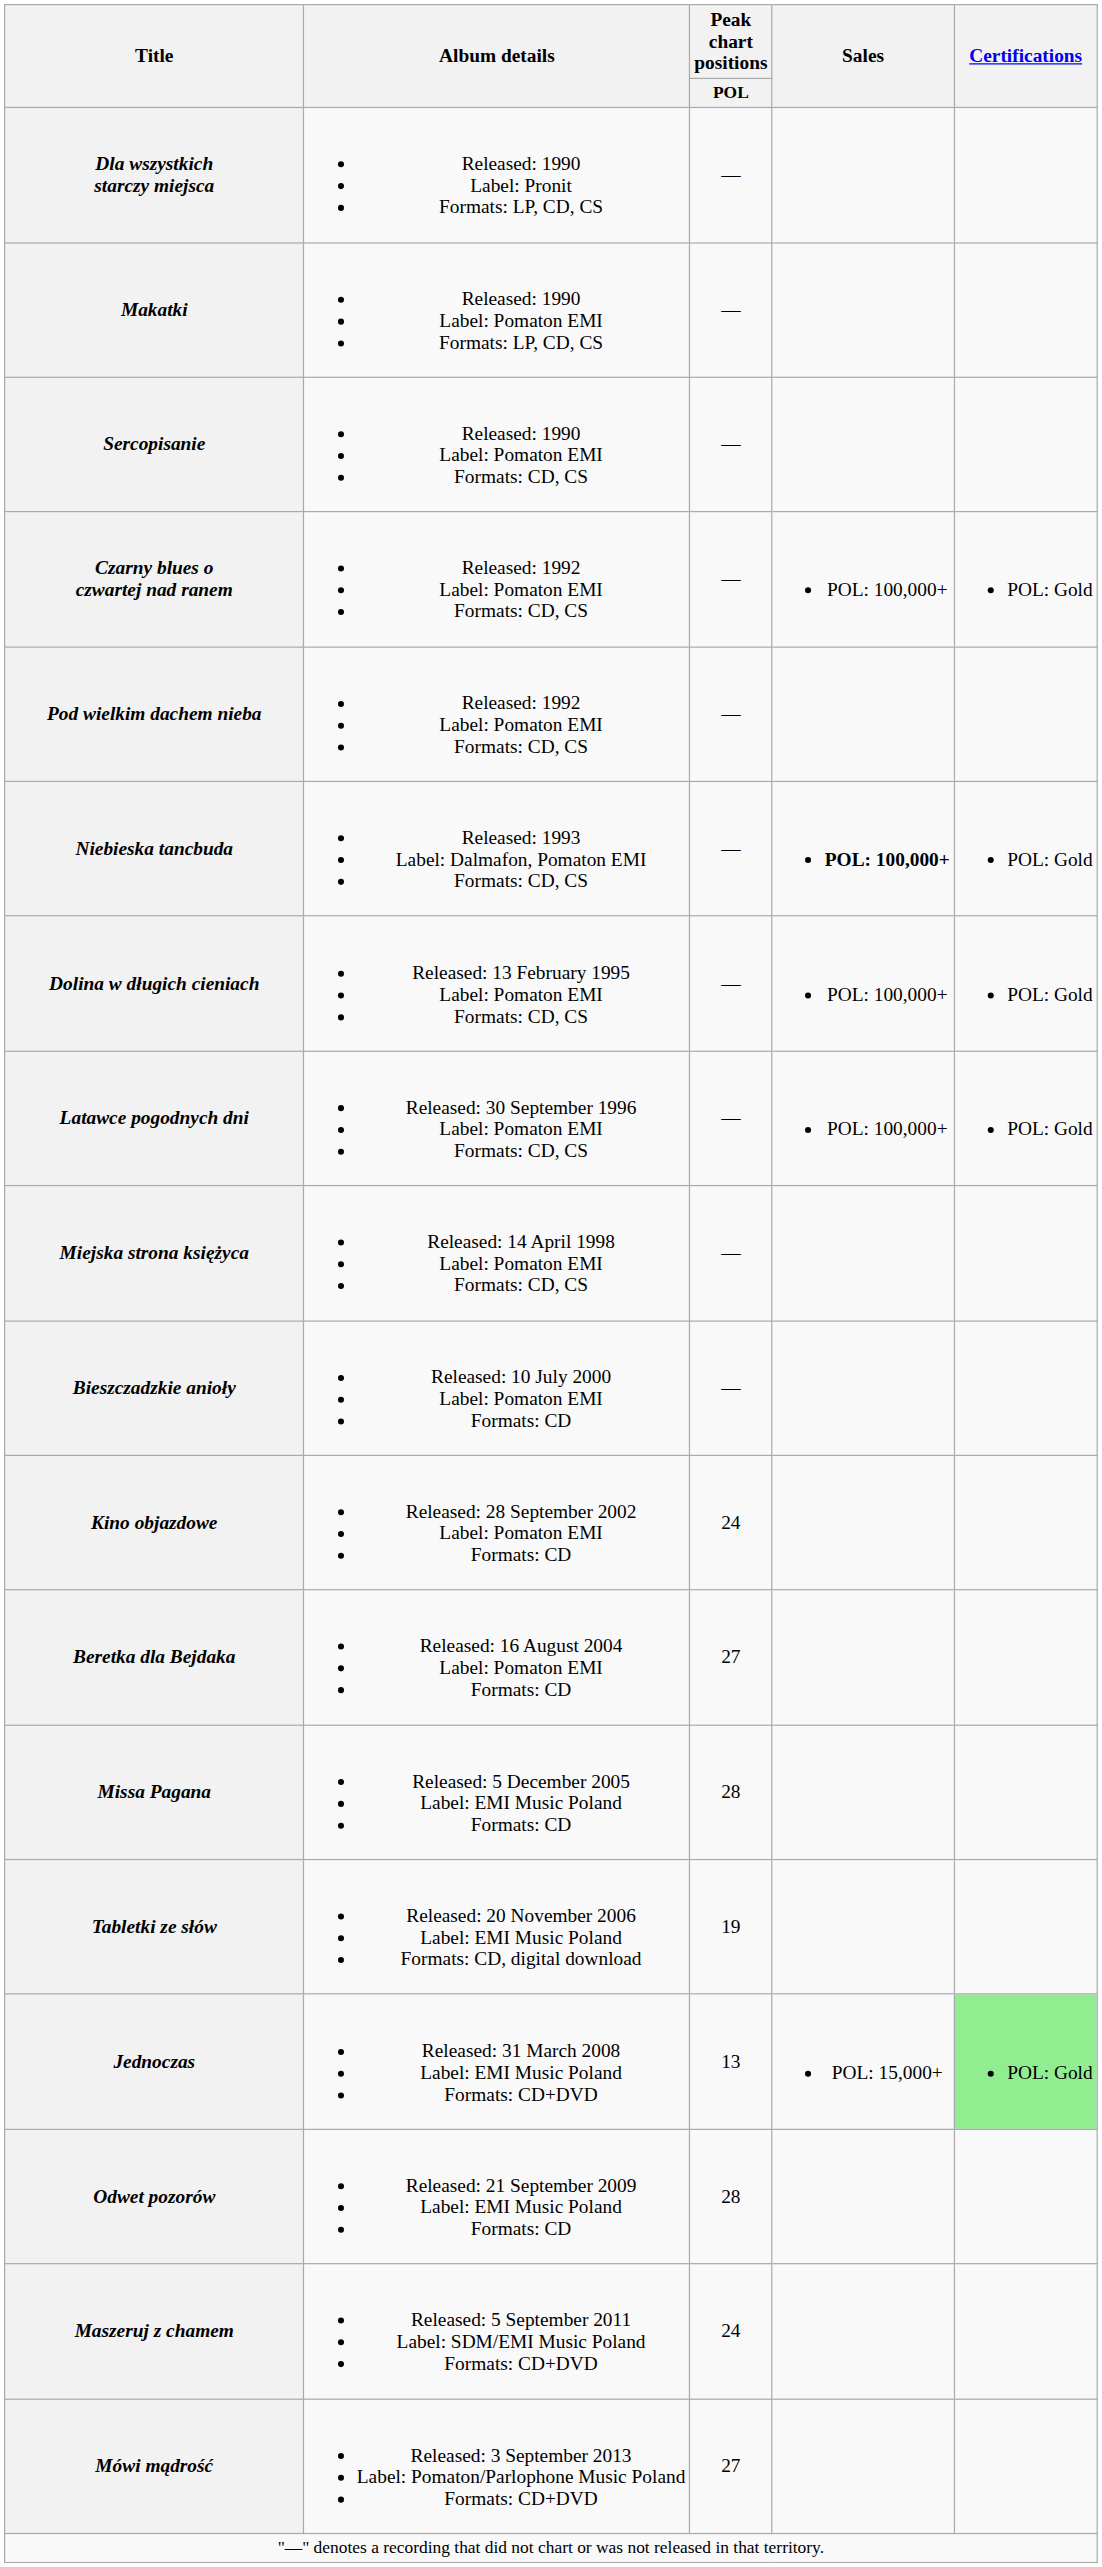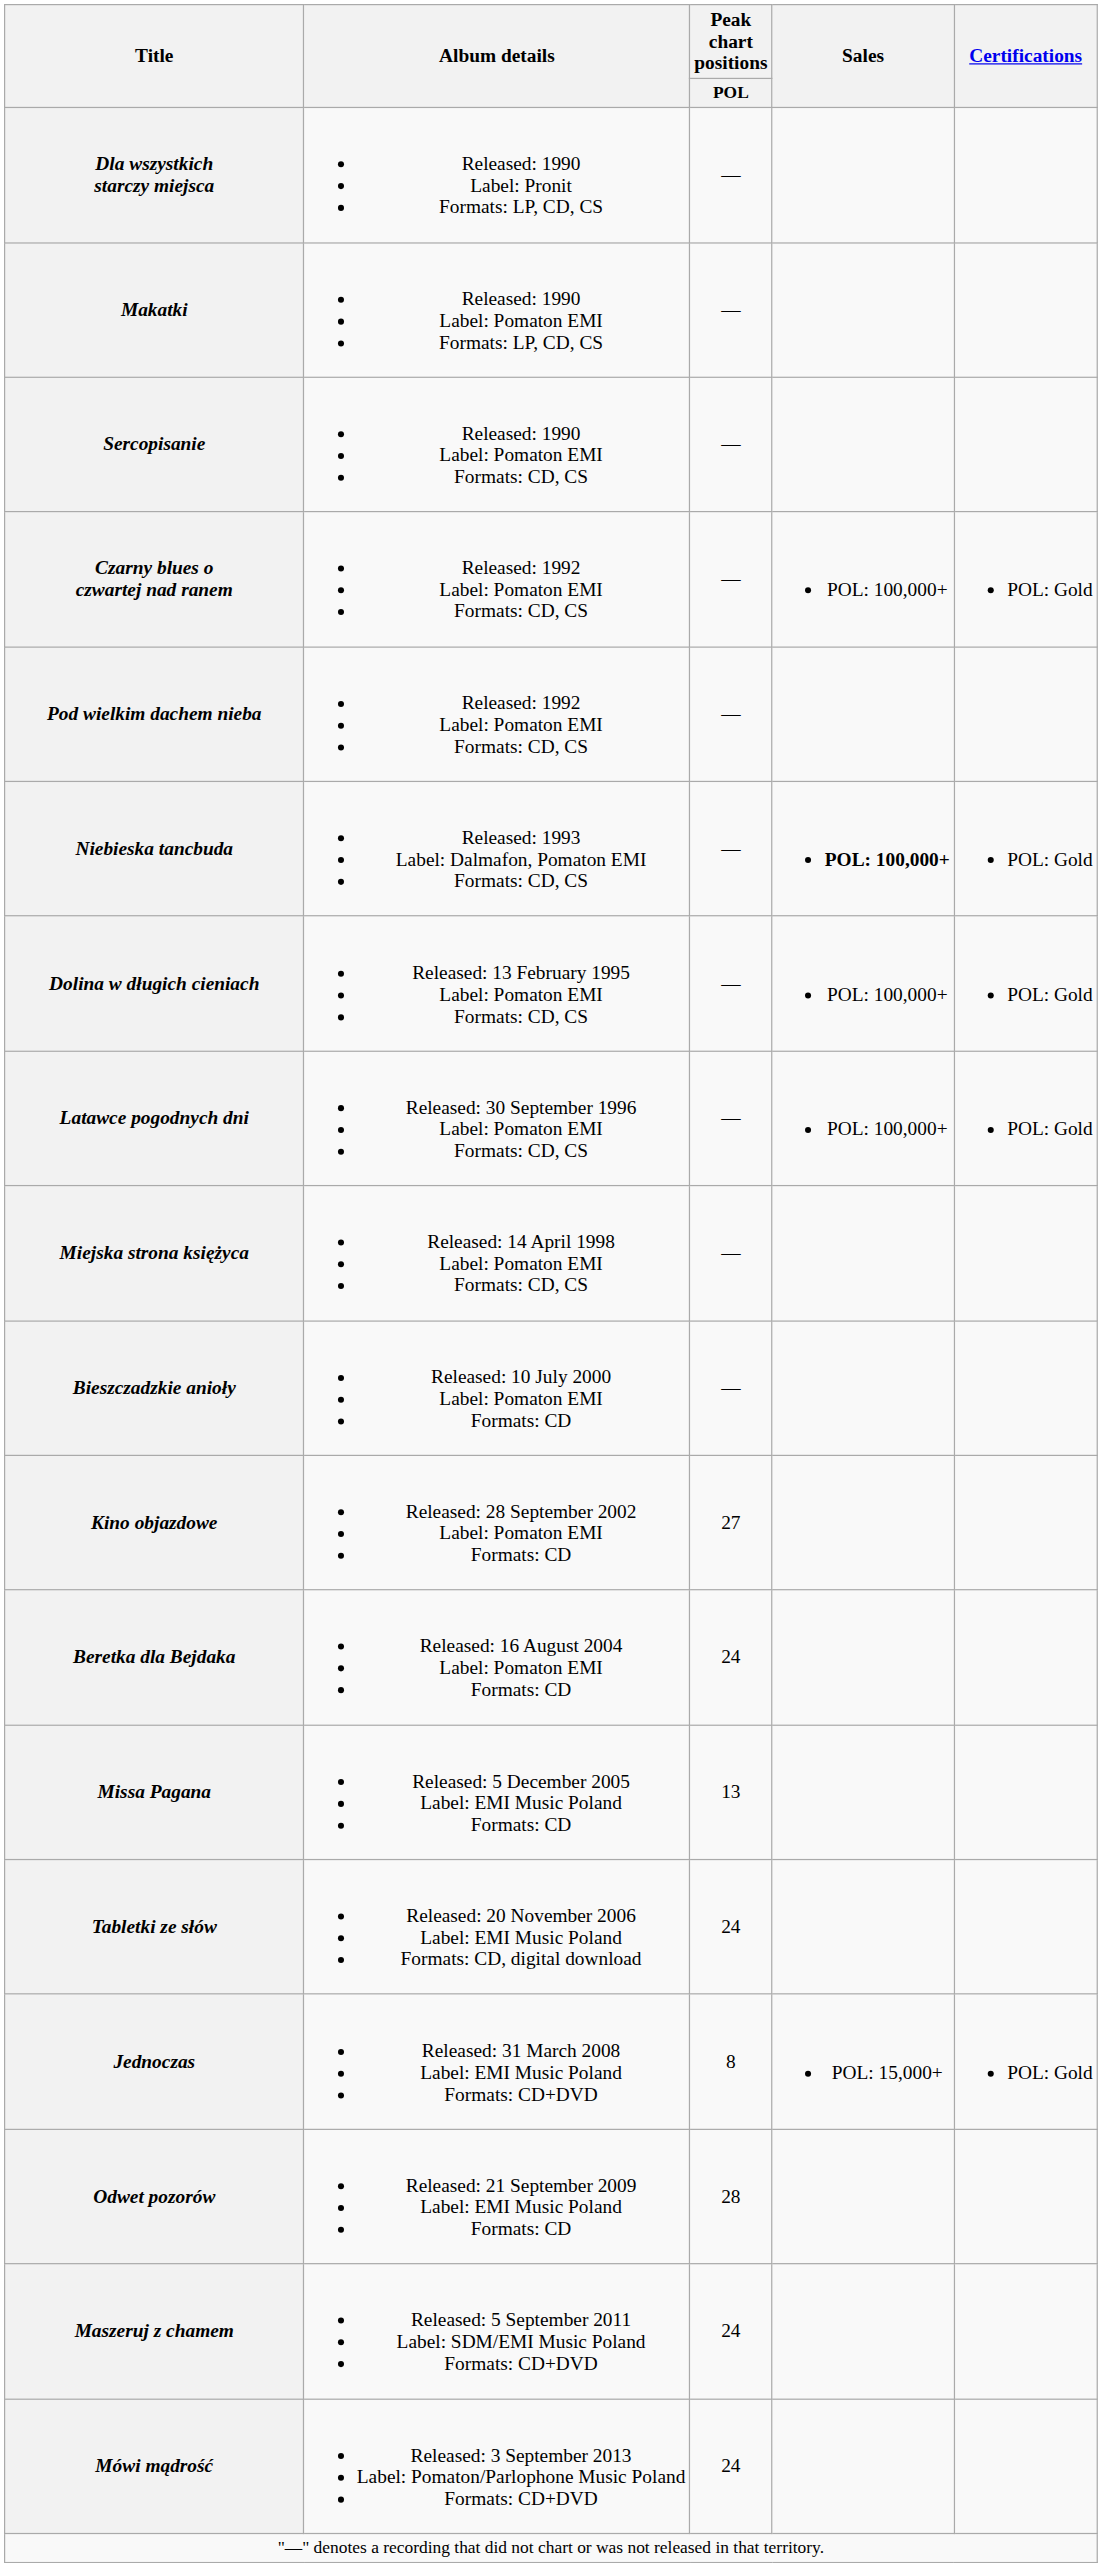 <table class="wikitable plainrowheaders" style="text-align:center;">
 <tr>
 <th scope="col" rowspan="2" style="width:15em;">Title</th>
 <th scope="col" rowspan="2">Album details</th>
 <th scope="col" colspan="1">Peak chart positions</th>
 <th scope="col" rowspan="2">Sales</th>
 <th scope="col" rowspan="2"><a href='#'>Certifications</a></th>
 </tr>
 <tr>
 <th scope="col" style="width:3em;font-size:90%;">POL<br></th>
 </tr>
 <tr>
 <th scope="row"><em>Dla wszystkich<br>starczy miejsca</em></th>
 <td><br><ul><li>Released: 1990</li><li>Label: Pronit</li><li>Formats: LP, CD, CS</li></ul></td>
 <td>—</td>
 <td></td>
 <td></td>
 </tr>
 <tr>
 <th scope="row"><em>Makatki</em></th>
 <td><br><ul><li>Released: 1990</li><li>Label: Pomaton EMI</li><li>Formats: LP, CD, CS</li></ul></td>
 <td>—</td>
 <td></td>
 <td></td>
 </tr>
 <tr>
 <th scope="row"><em>Sercopisanie</em></th>
 <td><br><ul><li>Released: 1990</li><li>Label: Pomaton EMI</li><li>Formats: CD, CS</li></ul></td>
 <td>—</td>
 <td></td>
 <td></td>
 </tr>
 <tr>
 <th scope="row"><em>Czarny blues o<br>czwartej nad ranem</em></th>
 <td><br><ul><li>Released: 1992</li><li>Label: Pomaton EMI</li><li>Formats: CD, CS</li></ul></td>
 <td>—</td>
 <td><br><ul><li>POL: 100,000+</li></ul></td>
 <td><br><ul><li>POL: Gold</li></ul></td>
 </tr>
 <tr>
 <th scope="row"><em>Pod wielkim dachem nieba</em></th>
 <td><br><ul><li>Released: 1992</li><li>Label: Pomaton EMI</li><li>Formats: CD, CS</li></ul></td>
 <td>—</td>
 <td></td>
 <td></td>
 </tr>
 <tr>
 <th scope="row"><em>Niebieska tancbuda</em></th>
 <td><br><ul><li>Released: 1993</li><li>Label: Dalmafon, Pomaton EMI</li><li>Formats: CD, CS</li></ul></td>
 <td>—</td>
 <td><strong><br><ul><li>POL: 100,000+</li></ul></strong></td>
 <td><br><ul><li>POL: Gold</li></ul></td>
 </tr>
 <tr>
 <th scope="row"><em>Dolina w długich cieniach</em></th>
 <td><br><ul><li>Released: 13 February 1995</li><li>Label: Pomaton EMI</li><li>Formats: CD, CS</li></ul></td>
 <td>—</td>
 <td><br><ul><li>POL: 100,000+</li></ul></td>
 <td><br><ul><li>POL: Gold</li></ul></td>
 </tr>
 <tr>
 <th scope="row"><em>Latawce pogodnych dni</em></th>
 <td><br><ul><li>Released: 30 September 1996</li><li>Label: Pomaton EMI</li><li>Formats: CD, CS</li></ul></td>
 <td>—</td>
 <td><br><ul><li>POL: 100,000+</li></ul></td>
 <td><br><ul><li>POL: Gold</li></ul></td>
 </tr>
 <tr>
 <th scope="row"><em>Miejska strona księżyca</em></th>
 <td><br><ul><li>Released: 14 April 1998</li><li>Label: Pomaton EMI</li><li>Formats: CD, CS</li></ul></td>
 <td>—</td>
 <td></td>
 <td></td>
 </tr>
 <tr>
 <th scope="row"><em>Bieszczadzkie anioły</em></th>
 <td><br><ul><li>Released: 10 July 2000</li><li>Label: Pomaton EMI</li><li>Formats: CD</li></ul></td>
 <td>—</td>
 <td></td>
 <td></td>
 </tr>
 <tr>
 <th scope="row"><em>Kino objazdowe</em></th>
 <td><br><ul><li>Released: 28 September 2002</li><li>Label: Pomaton EMI</li><li>Formats: CD</li></ul></td>
-<td>24</td>
+<td>27</td>
 <td></td>
 <td></td>
 </tr>
 <tr>
 <th scope="row"><em>Beretka dla Bejdaka</em></th>
 <td><br><ul><li>Released: 16 August 2004</li><li>Label: Pomaton EMI</li><li>Formats: CD</li></ul></td>
-<td>27</td>
+<td>24</td>
 <td></td>
 <td></td>
 </tr>
 <tr>
 <th scope="row"><em>Missa Pagana</em></th>
 <td><br><ul><li>Released: 5 December 2005</li><li>Label: EMI Music Poland</li><li>Formats: CD</li></ul></td>
-<td>28</td>
+<td>13</td>
 <td></td>
 <td></td>
 </tr>
 <tr>
 <th scope="row"><em>Tabletki ze słów</em></th>
 <td><br><ul><li>Released: 20 November 2006</li><li>Label: EMI Music Poland</li><li>Formats: CD, digital download</li></ul></td>
-<td>19</td>
+<td>24</td>
 <td></td>
 <td></td>
 </tr>
 <tr>
 <th scope="row"><em>Jednoczas</em></th>
 <td><br><ul><li>Released: 31 March 2008</li><li>Label: EMI Music Poland</li><li>Formats: CD+DVD</li></ul></td>
-<td>13</td>
+<td>8</td>
 <td><br><ul><li>POL: 15,000+</li></ul></td>
-<td style="background: lightgreen;"><br><ul><li>POL: Gold</li></ul></td>
+<td><br><ul><li>POL: Gold</li></ul></td>
 </tr>
 <tr>
 <th scope="row"><em>Odwet pozorów</em></th>
 <td><br><ul><li>Released: 21 September 2009</li><li>Label: EMI Music Poland</li><li>Formats: CD</li></ul></td>
 <td>28</td>
 <td></td>
 <td></td>
 </tr>
 <tr>
 <th scope="row"><em>Maszeruj z chamem</em></th>
 <td><br><ul><li>Released: 5 September 2011</li><li>Label: SDM/EMI Music Poland</li><li>Formats: CD+DVD</li></ul></td>
 <td>24</td>
 <td></td>
 <td></td>
 </tr>
 <tr>
 <th scope="row"><em>Mówi mądrość</em></th>
 <td><br><ul><li>Released: 3 September 2013</li><li>Label: Pomaton/Parlophone Music Poland</li><li>Formats: CD+DVD</li></ul></td>
-<td>27</td>
+<td>24</td>
 <td></td>
 <td></td>
 </tr>
 <tr>
 <td colspan="20" style="font-size:90%">"—" denotes a recording that did not chart or was not released in that territory.</td>
 </tr>
 </table>
